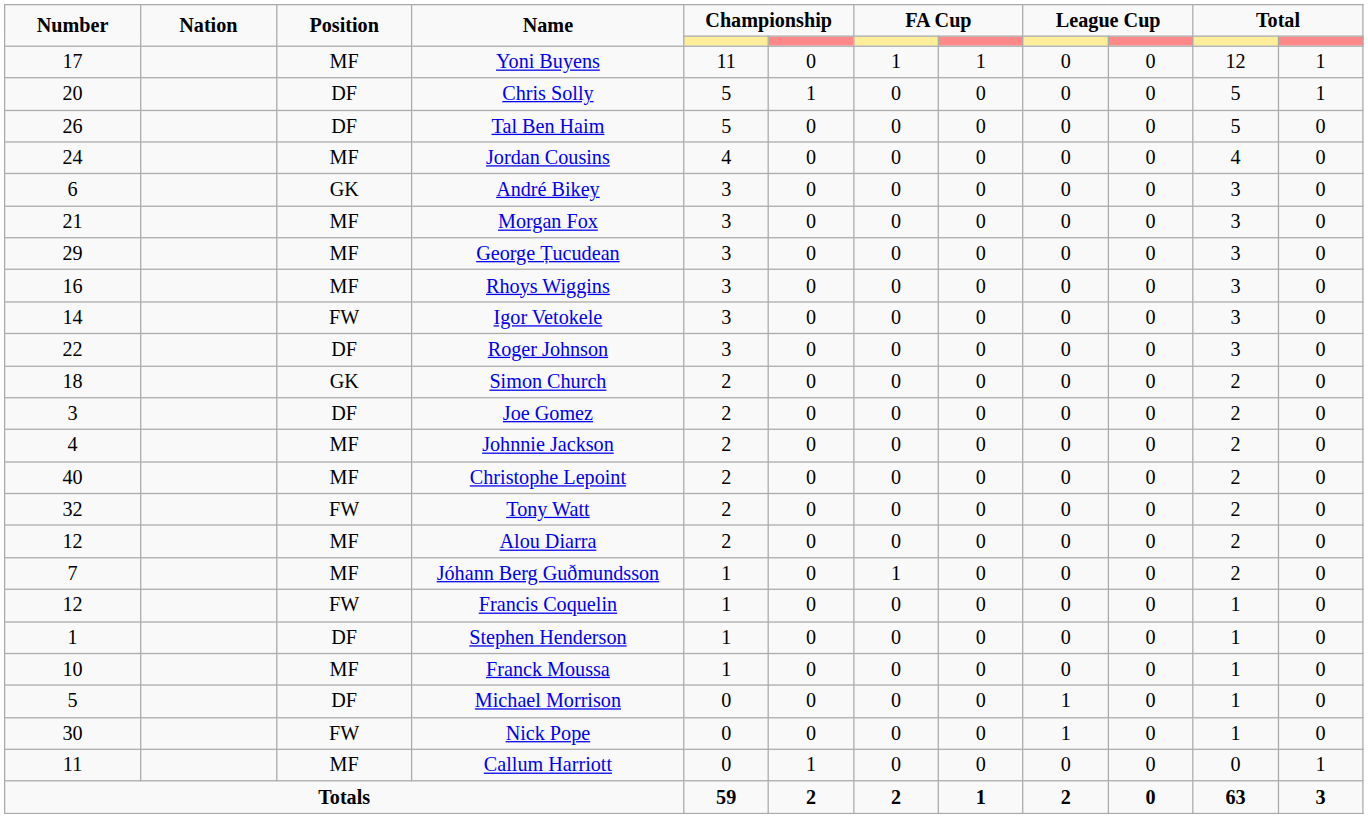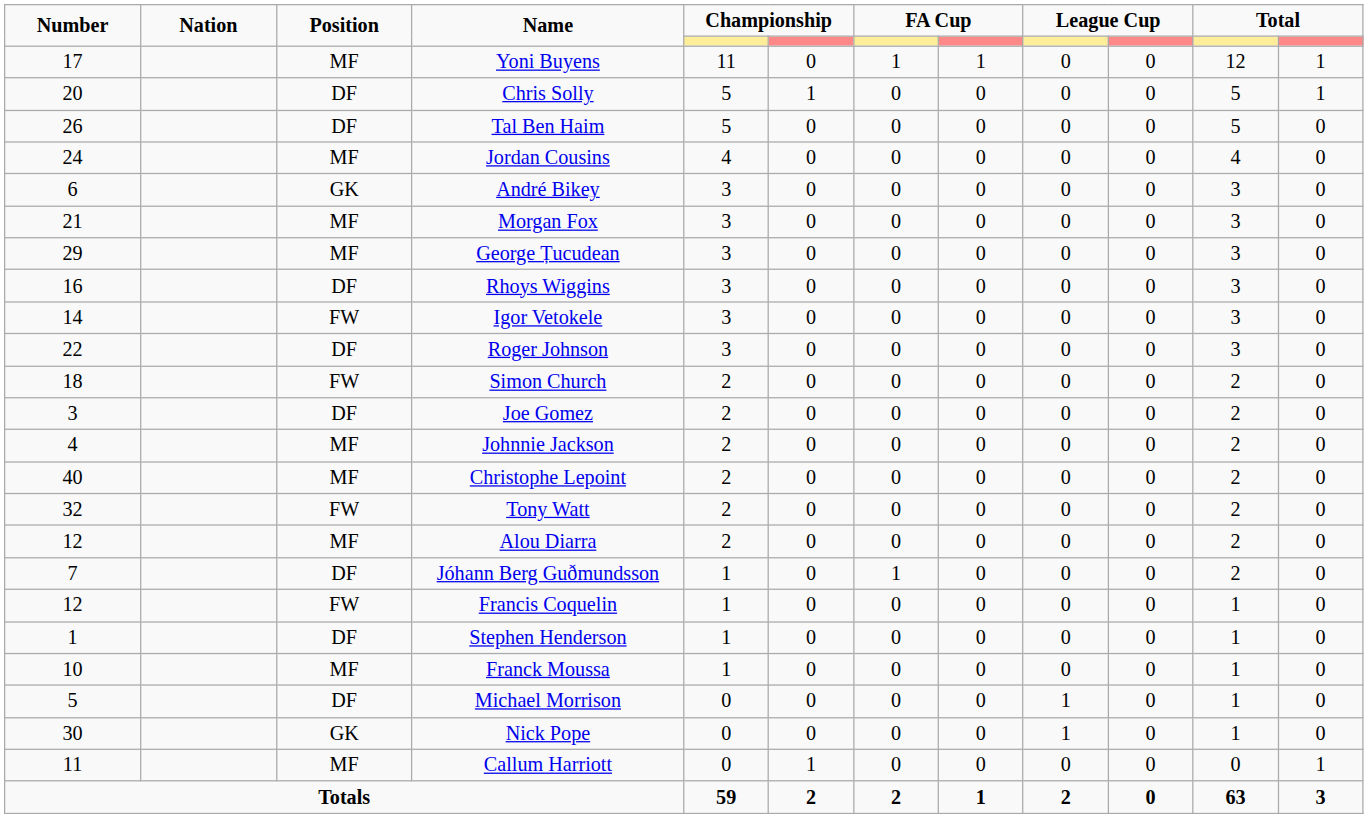 <table class="wikitable" style="text-align:center;">
 <tr style="text-align:center;">
 <td rowspan="2"  style="width:10%; "><strong>Number</strong></td>
 <td rowspan="2"  style="width:10%; "><strong>Nation</strong></td>
 <td rowspan="2"  style="width:10%; "><strong>Position</strong></td>
 <td rowspan="2"  style="width:20%; "><strong>Name</strong></td>
 <td colspan="2"><strong>Championship</strong></td>
 <td colspan="2"><strong>FA Cup</strong></td>
 <td colspan="2"><strong>League Cup</strong></td>
 <td colspan="2"><strong>Total</strong></td>
 </tr>
 <tr>
 <th style="width:60px; background:#fe9;"></th>
 <th style="width:60px; background:#ff8888;"></th>
 <th style="width:60px; background:#fe9;"></th>
 <th style="width:60px; background:#ff8888;"></th>
 <th style="width:60px; background:#fe9;"></th>
 <th style="width:60px; background:#ff8888;"></th>
 <th style="width:60px; background:#fe9;"></th>
 <th style="width:60px; background:#ff8888;"></th>
 </tr>
 <tr>
 <td>17</td>
 <td></td>
 <td>MF</td>
 <td><a href='#'>Yoni Buyens</a></td>
 <td>11</td>
 <td>0</td>
 <td>1</td>
 <td>1</td>
 <td>0</td>
 <td>0</td>
 <td>12</td>
 <td>1</td>
 </tr>
 <tr>
 <td>20</td>
 <td></td>
 <td>DF</td>
 <td><a href='#'>Chris Solly</a></td>
 <td>5</td>
 <td>1</td>
 <td>0</td>
 <td>0</td>
 <td>0</td>
 <td>0</td>
 <td>5</td>
 <td>1</td>
 </tr>
 <tr>
 <td>26</td>
 <td></td>
 <td>DF</td>
 <td><a href='#'>Tal Ben Haim</a></td>
 <td>5</td>
 <td>0</td>
 <td>0</td>
 <td>0</td>
 <td>0</td>
 <td>0</td>
 <td>5</td>
 <td>0</td>
 </tr>
 <tr>
 <td>24</td>
 <td></td>
 <td>MF</td>
 <td><a href='#'>Jordan Cousins</a></td>
 <td>4</td>
 <td>0</td>
 <td>0</td>
 <td>0</td>
 <td>0</td>
 <td>0</td>
 <td>4</td>
 <td>0</td>
 </tr>
 <tr>
 <td>6</td>
 <td></td>
 <td>GK</td>
 <td><a href='#'>André Bikey</a></td>
 <td>3</td>
 <td>0</td>
 <td>0</td>
 <td>0</td>
 <td>0</td>
 <td>0</td>
 <td>3</td>
 <td>0</td>
 </tr>
 <tr>
 <td>21</td>
 <td></td>
 <td>MF</td>
 <td><a href='#'>Morgan Fox</a></td>
 <td>3</td>
 <td>0</td>
 <td>0</td>
 <td>0</td>
 <td>0</td>
 <td>0</td>
 <td>3</td>
 <td>0</td>
 </tr>
 <tr>
 <td>29</td>
 <td></td>
 <td>MF</td>
 <td><a href='#'>George Țucudean</a></td>
 <td>3</td>
 <td>0</td>
 <td>0</td>
 <td>0</td>
 <td>0</td>
 <td>0</td>
 <td>3</td>
 <td>0</td>
 </tr>
 <tr>
 <td>16</td>
 <td></td>
-<td>MF</td>
+<td>DF</td>
 <td><a href='#'>Rhoys Wiggins</a></td>
 <td>3</td>
 <td>0</td>
 <td>0</td>
 <td>0</td>
 <td>0</td>
 <td>0</td>
 <td>3</td>
 <td>0</td>
 </tr>
 <tr>
 <td>14</td>
 <td></td>
 <td>FW</td>
 <td><a href='#'>Igor Vetokele</a></td>
 <td>3</td>
 <td>0</td>
 <td>0</td>
 <td>0</td>
 <td>0</td>
 <td>0</td>
 <td>3</td>
 <td>0</td>
 </tr>
 <tr>
 <td>22</td>
 <td></td>
 <td>DF</td>
 <td><a href='#'>Roger Johnson</a></td>
 <td>3</td>
 <td>0</td>
 <td>0</td>
 <td>0</td>
 <td>0</td>
 <td>0</td>
 <td>3</td>
 <td>0</td>
 </tr>
 <tr>
 <td>18</td>
 <td></td>
-<td>GK</td>
+<td>FW</td>
 <td><a href='#'>Simon Church</a></td>
 <td>2</td>
 <td>0</td>
 <td>0</td>
 <td>0</td>
 <td>0</td>
 <td>0</td>
 <td>2</td>
 <td>0</td>
 </tr>
 <tr>
 <td>3</td>
 <td></td>
 <td>DF</td>
 <td><a href='#'>Joe Gomez</a></td>
 <td>2</td>
 <td>0</td>
 <td>0</td>
 <td>0</td>
 <td>0</td>
 <td>0</td>
 <td>2</td>
 <td>0</td>
 </tr>
 <tr>
 <td>4</td>
 <td></td>
 <td>MF</td>
 <td><a href='#'>Johnnie Jackson</a></td>
 <td>2</td>
 <td>0</td>
 <td>0</td>
 <td>0</td>
 <td>0</td>
 <td>0</td>
 <td>2</td>
 <td>0</td>
 </tr>
 <tr>
 <td>40</td>
 <td></td>
 <td>MF</td>
 <td><a href='#'>Christophe Lepoint</a></td>
 <td>2</td>
 <td>0</td>
 <td>0</td>
 <td>0</td>
 <td>0</td>
 <td>0</td>
 <td>2</td>
 <td>0</td>
 </tr>
 <tr>
 <td>32</td>
 <td></td>
 <td>FW</td>
 <td><a href='#'>Tony Watt</a></td>
 <td>2</td>
 <td>0</td>
 <td>0</td>
 <td>0</td>
 <td>0</td>
 <td>0</td>
 <td>2</td>
 <td>0</td>
 </tr>
 <tr>
 <td>12</td>
 <td></td>
 <td>MF</td>
 <td><a href='#'>Alou Diarra</a></td>
 <td>2</td>
 <td>0</td>
 <td>0</td>
 <td>0</td>
 <td>0</td>
 <td>0</td>
 <td>2</td>
 <td>0</td>
 </tr>
 <tr>
 <td>7</td>
 <td></td>
-<td>MF</td>
+<td>DF</td>
 <td><a href='#'>Jóhann Berg Guðmundsson</a></td>
 <td>1</td>
 <td>0</td>
 <td>1</td>
 <td>0</td>
 <td>0</td>
 <td>0</td>
 <td>2</td>
 <td>0</td>
 </tr>
 <tr>
 <td>12</td>
 <td></td>
 <td>FW</td>
 <td><a href='#'>Francis Coquelin</a></td>
 <td>1</td>
 <td>0</td>
 <td>0</td>
 <td>0</td>
 <td>0</td>
 <td>0</td>
 <td>1</td>
 <td>0</td>
 </tr>
 <tr>
 <td>1</td>
 <td></td>
 <td>DF</td>
 <td><a href='#'>Stephen Henderson</a></td>
 <td>1</td>
 <td>0</td>
 <td>0</td>
 <td>0</td>
 <td>0</td>
 <td>0</td>
 <td>1</td>
 <td>0</td>
 </tr>
 <tr>
 <td>10</td>
 <td></td>
 <td>MF</td>
 <td><a href='#'>Franck Moussa</a></td>
 <td>1</td>
 <td>0</td>
 <td>0</td>
 <td>0</td>
 <td>0</td>
 <td>0</td>
 <td>1</td>
 <td>0</td>
 </tr>
 <tr>
 <td>5</td>
 <td></td>
 <td>DF</td>
 <td><a href='#'>Michael Morrison</a></td>
 <td>0</td>
 <td>0</td>
 <td>0</td>
 <td>0</td>
 <td>1</td>
 <td>0</td>
 <td>1</td>
 <td>0</td>
 </tr>
 <tr>
 <td>30</td>
 <td></td>
-<td>FW</td>
+<td>GK</td>
 <td><a href='#'>Nick Pope</a></td>
 <td>0</td>
 <td>0</td>
 <td>0</td>
 <td>0</td>
 <td>1</td>
 <td>0</td>
 <td>1</td>
 <td>0</td>
 </tr>
 <tr>
 <td>11</td>
 <td></td>
 <td>MF</td>
 <td><a href='#'>Callum Harriott</a></td>
 <td>0</td>
 <td>1</td>
 <td>0</td>
 <td>0</td>
 <td>0</td>
 <td>0</td>
 <td>0</td>
 <td>1</td>
 </tr>
 <tr>
 <td colspan="4"><strong>Totals</strong></td>
 <td><strong>59</strong></td>
 <td><strong>2</strong></td>
 <td><strong>2</strong></td>
 <td><strong>1</strong></td>
 <td><strong>2</strong></td>
 <td><strong>0</strong></td>
 <td><strong>63</strong></td>
 <td><strong>3</strong></td>
 </tr>
 <tr>
 </tr>
 </table>
